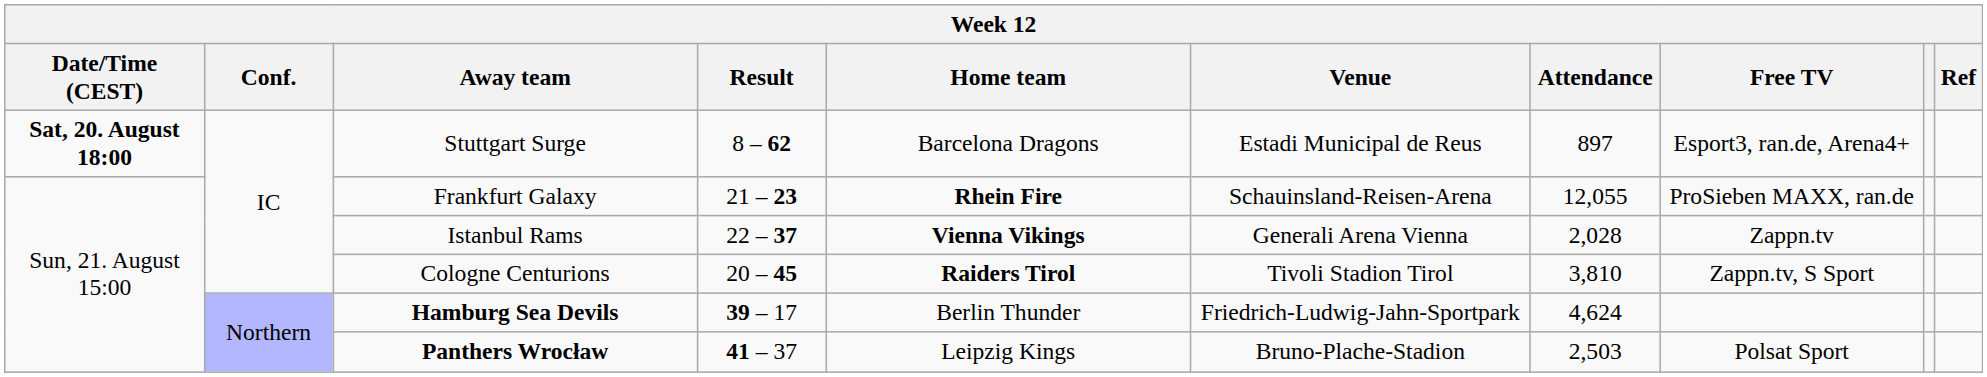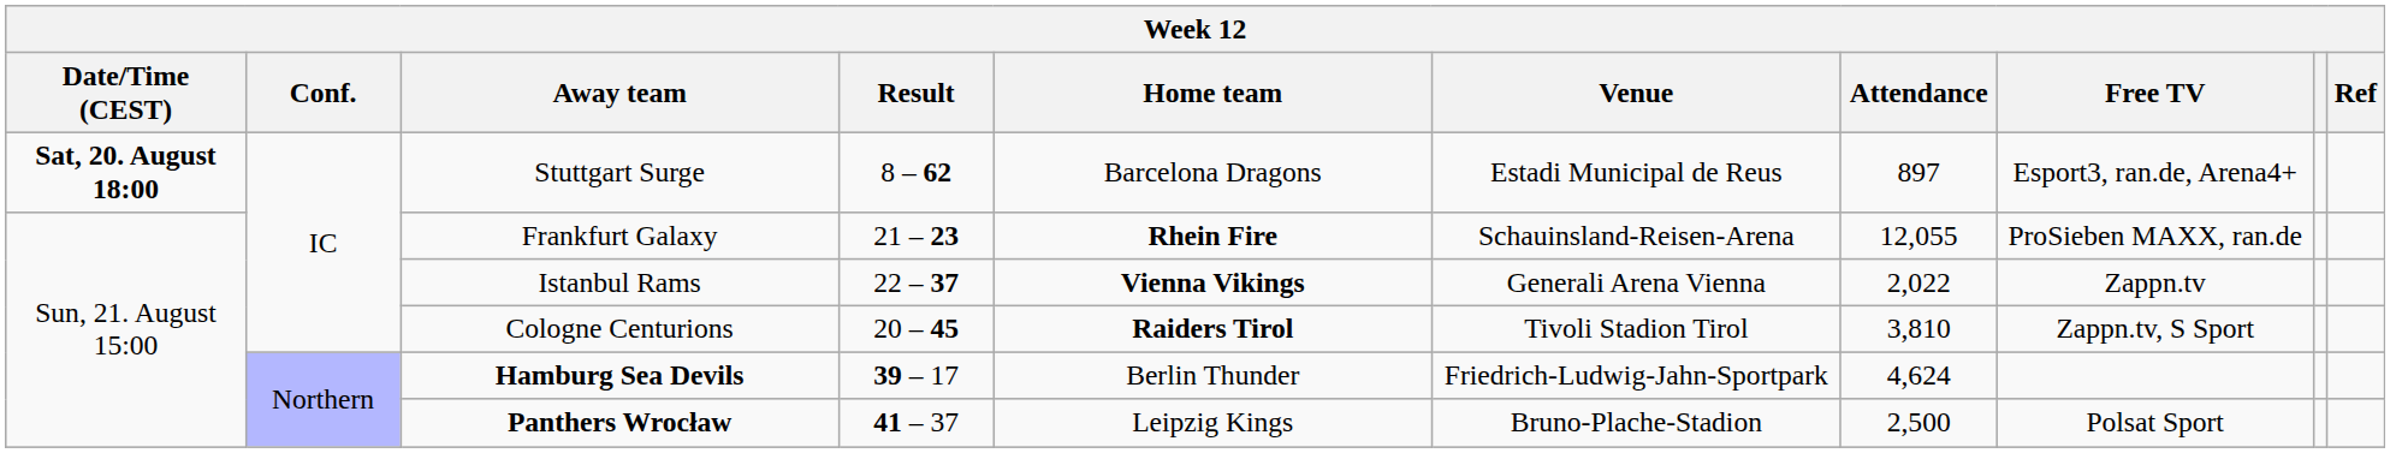 <table class="mw-collapsible wikitable" style="font-size:95%; text-align:center; width:84em">
 <tr>
 <th colspan="10">Week 12</th>
 </tr>
 <tr>
 <th style="width:8em;">Date/Time (CEST)</th>
 <th style="width:5em;">Conf.</th>
 <th style="width:15em;">Away team</th>
 <th style="width:5em;">Result</th>
 <th style="width:15em;">Home team</th>
 <th>Venue</th>
 <th>Attendance</th>
 <th>Free TV</th>
 <th></th>
 <th>Ref</th>
 </tr>
 <tr>
 <td><strong>Sat, 20. August<br>18:00</strong></td>
 <td rowspan="4">IC</td>
 <td>Stuttgart Surge</td>
 <td>8 – <strong>62</strong></td>
 <td>Barcelona Dragons</td>
 <td>Estadi Municipal de Reus</td>
 <td>897</td>
 <td>Esport3, ran.de, Arena4+</td>
 <td></td>
 <td></td>
 </tr>
 <tr>
 <td rowspan="5">Sun, 21. August<br>15:00</td>
 <td>Frankfurt Galaxy</td>
 <td>21 – <strong>23</strong></td>
 <td><strong>Rhein Fire</strong></td>
 <td>Schauinsland-Reisen-Arena</td>
 <td>12,055</td>
 <td>ProSieben MAXX, ran.de</td>
 <td></td>
 <td></td>
 </tr>
 <tr>
 <td>Istanbul Rams</td>
 <td>22 – <strong>37</strong></td>
 <td><strong>Vienna Vikings</strong></td>
 <td>Generali Arena Vienna</td>
-<td>2,028</td>
+<td>2,022</td>
 <td>Zappn.tv</td>
 <td></td>
 <td></td>
 </tr>
 <tr>
 <td>Cologne Centurions</td>
 <td>20 – <strong>45</strong></td>
 <td><strong>Raiders Tirol</strong></td>
 <td>Tivoli Stadion Tirol</td>
 <td>3,810</td>
 <td>Zappn.tv, S Sport</td>
 <td></td>
 <td></td>
 </tr>
 <tr>
 <td rowspan="2" style="background:#B3B7FF">Northern</td>
 <td><strong>Hamburg Sea Devils</strong></td>
 <td><strong>39</strong> – 17</td>
 <td>Berlin Thunder</td>
 <td>Friedrich-Ludwig-Jahn-Sportpark</td>
 <td>4,624</td>
 <td></td>
 <td></td>
 <td></td>
 </tr>
 <tr>
 <td><strong>Panthers Wrocław</strong></td>
 <td><strong>41</strong> – 37</td>
 <td>Leipzig Kings</td>
 <td>Bruno-Plache-Stadion</td>
-<td>2,503</td>
+<td>2,500</td>
 <td>Polsat Sport</td>
 <td></td>
 <td></td>
 </tr>
 </table>
